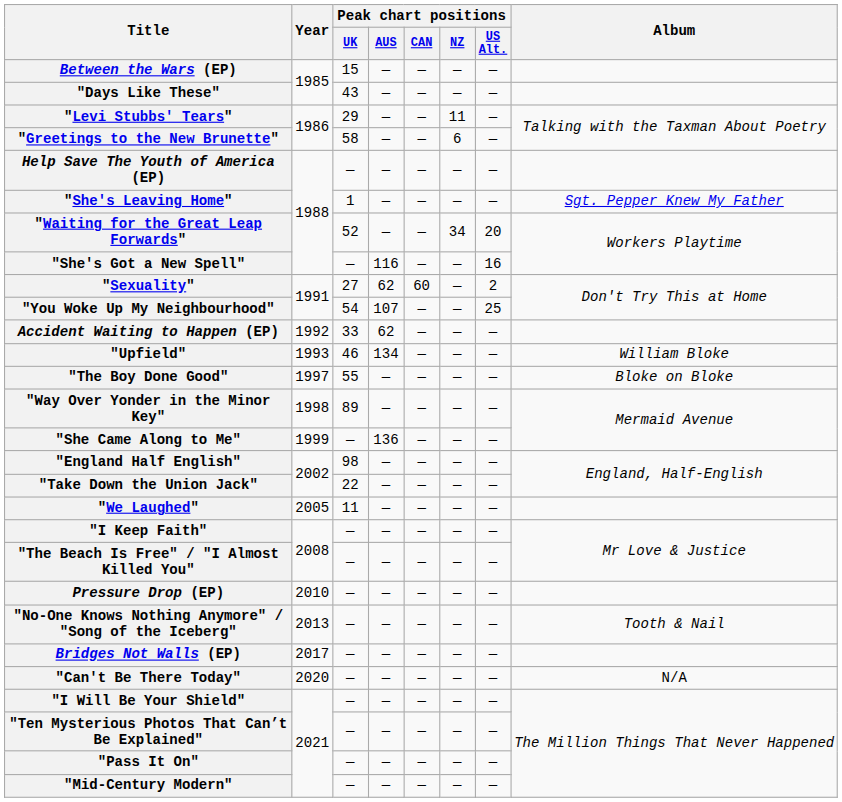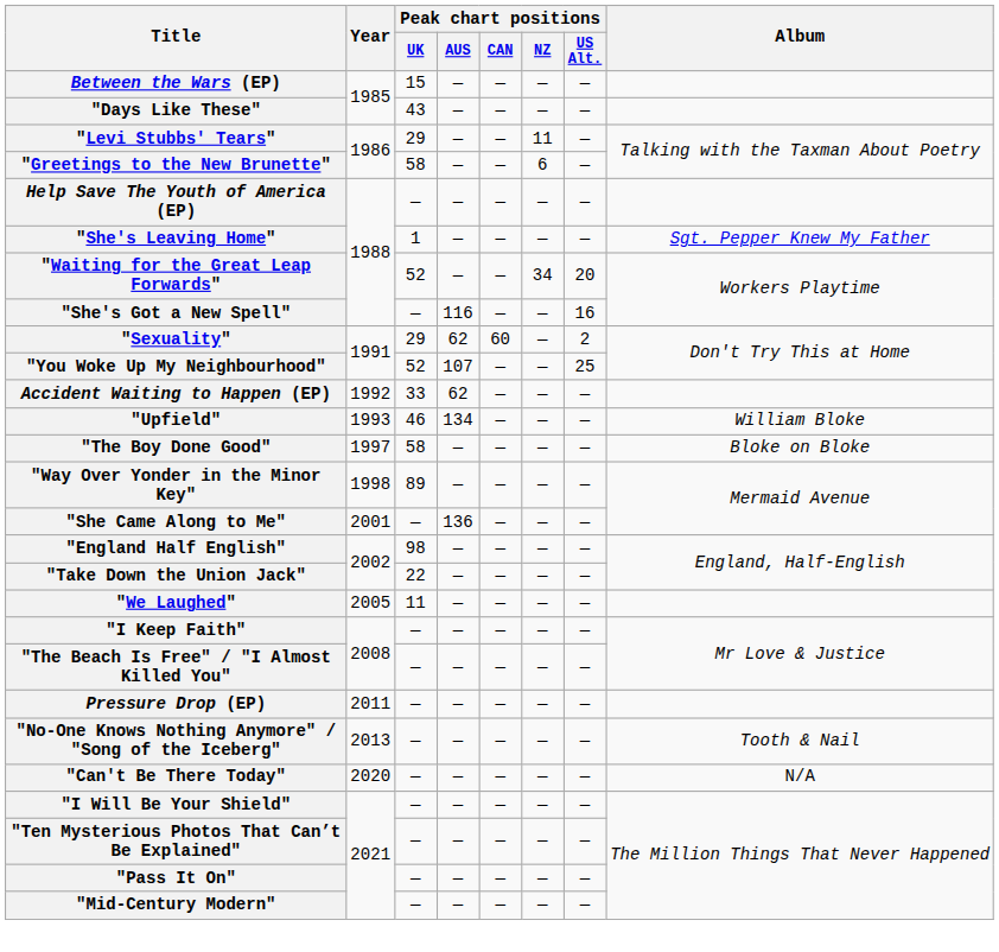 <table class="wikitable plainrowheaders" style="text-align:center">
 <tr>
 <th rowspan="2" style="width:20em;">Title</th>
 <th rowspan="2">Year</th>
 <th colspan="5">Peak chart positions</th>
 <th rowspan="2">Album</th>
 </tr>
 <tr>
 <th scope="col" style="width:2.5em;font-size:85%"><a href='#'>UK</a><br></th>
 <th scope="col" style="width:2.5em;font-size:85%"><a href='#'>AUS</a><br></th>
 <th scope="col" style="width:2.5em;font-size:85%"><a href='#'>CAN</a><br></th>
 <th scope="col" style="width:2.5em;font-size:85%"><a href='#'>NZ</a><br></th>
 <th scope="col" style="width:2.5em;font-size:85%"><a href='#'>US<br>Alt.</a><br></th>
 </tr>
 <tr>
 <th scope="row"><em><a href='#'>Between the Wars</a></em> (EP)</th>
 <td rowspan="2">1985</td>
 <td>15</td>
 <td>—</td>
 <td>—</td>
 <td>—</td>
 <td>—</td>
 <td></td>
 </tr>
 <tr>
 <th scope="row">"Days Like These"</th>
 <td>43</td>
 <td>—</td>
 <td>—</td>
 <td>—</td>
 <td>—</td>
 <td></td>
 </tr>
 <tr>
 <th scope="row">"<a href='#'>Levi Stubbs' Tears</a>"</th>
 <td rowspan="2">1986</td>
 <td>29</td>
 <td>—</td>
 <td>—</td>
 <td>11</td>
 <td>—</td>
 <td rowspan="2"><em>Talking with the Taxman About Poetry</em></td>
 </tr>
 <tr>
 <th scope="row">"<a href='#'>Greetings to the New Brunette</a>"</th>
 <td>58</td>
 <td>—</td>
 <td>—</td>
 <td>6</td>
 <td>—</td>
 </tr>
 <tr>
 <th scope="row"><em>Help Save The Youth of America</em> (EP)</th>
 <td rowspan="4">1988</td>
 <td>—</td>
 <td>—</td>
 <td>—</td>
 <td>—</td>
 <td>—</td>
 <td></td>
 </tr>
 <tr>
 <th scope="row">"<a href='#'>She's Leaving Home</a>"<br></th>
 <td>1</td>
 <td>—</td>
 <td>—</td>
 <td>—</td>
 <td>—</td>
 <td><em><a href='#'>Sgt. Pepper Knew My Father</a></em></td>
 </tr>
 <tr>
 <th scope="row">"<a href='#'>Waiting for the Great Leap Forwards</a>"</th>
 <td>52</td>
 <td>—</td>
 <td>—</td>
 <td>34</td>
 <td>20</td>
 <td rowspan="2"><em>Workers Playtime</em></td>
 </tr>
 <tr>
 <th scope="row">"She's Got a New Spell"</th>
 <td>—</td>
 <td>116</td>
 <td>—</td>
 <td>—</td>
 <td>16</td>
 </tr>
 <tr>
 <th scope="row">"<a href='#'>Sexuality</a>"</th>
 <td rowspan="2">1991</td>
-<td>27</td>
+<td>29</td>
 <td>62</td>
 <td>60</td>
 <td>—</td>
 <td>2</td>
 <td rowspan="2"><em>Don't Try This at Home</em></td>
 </tr>
 <tr>
 <th scope="row">"You Woke Up My Neighbourhood"</th>
-<td>54</td>
+<td>52</td>
 <td>107</td>
 <td>—</td>
 <td>—</td>
 <td>25</td>
 </tr>
 <tr>
 <th scope="row"><em>Accident Waiting to Happen</em> (EP)</th>
 <td>1992</td>
 <td>33</td>
 <td>62</td>
 <td>—</td>
 <td>—</td>
 <td>—</td>
 <td></td>
 </tr>
 <tr>
 <th scope="row">"Upfield"</th>
 <td>1993</td>
 <td>46</td>
 <td>134</td>
 <td>—</td>
 <td>—</td>
 <td>—</td>
 <td><em>William Bloke</em></td>
 </tr>
 <tr>
 <th scope="row">"The Boy Done Good"</th>
 <td>1997</td>
-<td>55</td>
+<td>58</td>
 <td>—</td>
 <td>—</td>
 <td>—</td>
 <td>—</td>
 <td><em>Bloke on Bloke</em></td>
 </tr>
 <tr>
 <th scope="row">"Way Over Yonder in the Minor Key"<br></th>
 <td>1998</td>
 <td>89</td>
 <td>—</td>
 <td>—</td>
 <td>—</td>
 <td>—</td>
 <td rowspan="2"><em>Mermaid Avenue</em></td>
 </tr>
 <tr>
 <th scope="row">"She Came Along to Me"</th>
-<td>1999</td>
+<td>2001</td>
 <td>—</td>
 <td>136</td>
 <td>—</td>
 <td>—</td>
 <td>—</td>
 </tr>
 <tr>
 <th scope="row">"England Half English"</th>
 <td rowspan="2">2002</td>
 <td>98</td>
 <td>—</td>
 <td>—</td>
 <td>—</td>
 <td>—</td>
 <td rowspan="2"><em>England, Half-English</em></td>
 </tr>
 <tr>
 <th scope="row">"Take Down the Union Jack"</th>
 <td>22</td>
 <td>—</td>
 <td>—</td>
 <td>—</td>
 <td>—</td>
 </tr>
 <tr>
 <th scope="row">"<a href='#'>We Laughed</a>"</th>
 <td>2005</td>
 <td>11</td>
 <td>—</td>
 <td>—</td>
 <td>—</td>
 <td>—</td>
 <td></td>
 </tr>
 <tr>
 <th scope="row">"I Keep Faith"</th>
 <td rowspan="2">2008</td>
 <td>—</td>
 <td>—</td>
 <td>—</td>
 <td>—</td>
 <td>—</td>
 <td rowspan="2"><em>Mr Love & Justice</em></td>
 </tr>
 <tr>
 <th scope="row">"The Beach Is Free" / "I Almost Killed You"</th>
 <td>—</td>
 <td>—</td>
 <td>—</td>
 <td>—</td>
 <td>—</td>
 </tr>
 <tr>
 <th scope="row"><em>Pressure Drop</em> (EP)</th>
-<td>2010</td>
+<td>2011</td>
 <td>—</td>
 <td>—</td>
 <td>—</td>
 <td>—</td>
 <td>—</td>
 <td></td>
 </tr>
 <tr>
 <th scope="row">"No-One Knows Nothing Anymore" / "Song of the Iceberg"</th>
 <td>2013</td>
 <td>—</td>
 <td>—</td>
 <td>—</td>
 <td>—</td>
 <td>—</td>
 <td><em>Tooth & Nail</em></td>
-</tr>
-<tr>
-<th scope="row"><em><a href='#'>Bridges Not Walls</a></em> (EP)</th>
-<td>2017</td>
-<td>—</td>
-<td>—</td>
-<td>—</td>
-<td>—</td>
-<td>—</td>
-<td></td>
 </tr>
 <tr>
 <th scope="row">"Can't Be There Today"</th>
 <td>2020</td>
 <td>—</td>
 <td>—</td>
 <td>—</td>
 <td>—</td>
 <td>—</td>
 <td>N/A</td>
 </tr>
 <tr>
 <th scope="row">"I Will Be Your Shield"</th>
 <td rowspan="4">2021</td>
 <td>—</td>
 <td>—</td>
 <td>—</td>
 <td>—</td>
 <td>—</td>
 <td rowspan="4"><em>The Million Things That Never Happened</em></td>
 </tr>
 <tr>
 <th scope="row">"Ten Mysterious Photos That Can’t Be Explained"</th>
 <td>—</td>
 <td>—</td>
 <td>—</td>
 <td>—</td>
 <td>—</td>
 </tr>
 <tr>
 <th scope="row">"Pass It On"</th>
 <td>—</td>
 <td>—</td>
 <td>—</td>
 <td>—</td>
 <td>—</td>
 </tr>
 <tr>
 <th scope="row">"Mid-Century Modern"</th>
 <td>—</td>
 <td>—</td>
 <td>—</td>
 <td>—</td>
 <td>—</td>
 </tr>
 </table>
